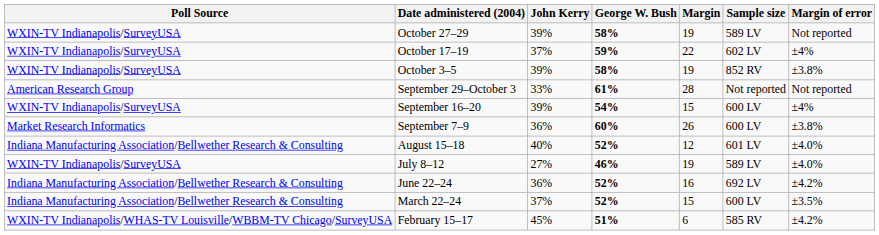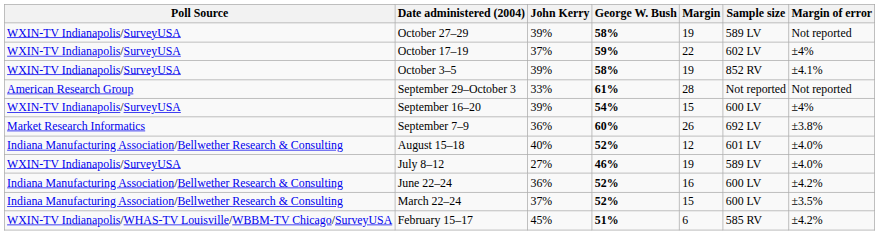 <table class="wikitable">
 <tr>
 <th>Poll Source</th>
 <th>Date administered (2004)</th>
 <th>John Kerry</th>
 <th>George W. Bush</th>
 <th>Margin</th>
 <th>Sample size</th>
 <th>Margin of error</th>
 </tr>
 <tr>
 <td><a href='#'>WXIN-TV Indianapolis</a>/<a href='#'>SurveyUSA</a></td>
 <td>October 27–29</td>
 <td>39%</td>
 <td><strong>58%</strong></td>
 <td>19</td>
 <td>589 LV</td>
 <td>Not reported</td>
 </tr>
 <tr>
 <td><a href='#'>WXIN-TV Indianapolis</a>/<a href='#'>SurveyUSA</a></td>
 <td>October 17–19</td>
 <td>37%</td>
 <td><strong>59%</strong></td>
 <td>22</td>
 <td>602 LV</td>
 <td>±4%</td>
 </tr>
 <tr>
 <td><a href='#'>WXIN-TV Indianapolis</a>/<a href='#'>SurveyUSA</a></td>
 <td>October 3–5</td>
 <td>39%</td>
 <td><strong>58%</strong></td>
 <td>19</td>
 <td>852 RV</td>
-<td>±3.8%</td>
+<td>±4.1%</td>
 </tr>
 <tr>
 <td><a href='#'>American Research Group</a></td>
 <td>September 29–October 3</td>
 <td>33%</td>
 <td><strong>61%</strong></td>
 <td>28</td>
 <td>Not reported</td>
 <td>Not reported</td>
 </tr>
 <tr>
 <td><a href='#'>WXIN-TV Indianapolis</a>/<a href='#'>SurveyUSA</a></td>
 <td>September 16–20</td>
 <td>39%</td>
 <td><strong>54%</strong></td>
 <td>15</td>
 <td>600 LV</td>
 <td>±4%</td>
 </tr>
 <tr>
 <td><a href='#'>Market Research Informatics</a></td>
 <td>September 7–9</td>
 <td>36%</td>
 <td><strong>60%</strong></td>
 <td>26</td>
-<td>600 LV</td>
+<td>692 LV</td>
 <td>±3.8%</td>
 </tr>
 <tr>
 <td><a href='#'>Indiana Manufacturing Association</a>/<a href='#'>Bellwether Research & Consulting</a></td>
 <td>August 15–18</td>
 <td>40%</td>
 <td><strong>52%</strong></td>
 <td>12</td>
 <td>601 LV</td>
 <td>±4.0%</td>
 </tr>
 <tr>
 <td><a href='#'>WXIN-TV Indianapolis</a>/<a href='#'>SurveyUSA</a></td>
 <td>July 8–12</td>
 <td>27%</td>
 <td><strong>46%</strong></td>
 <td>19</td>
 <td>589 LV</td>
 <td>±4.0%</td>
 </tr>
 <tr>
 <td><a href='#'>Indiana Manufacturing Association</a>/<a href='#'>Bellwether Research & Consulting</a></td>
 <td>June 22–24</td>
 <td>36%</td>
 <td><strong>52%</strong></td>
 <td>16</td>
-<td>692 LV</td>
+<td>600 LV</td>
 <td>±4.2%</td>
 </tr>
 <tr>
 <td><a href='#'>Indiana Manufacturing Association</a>/<a href='#'>Bellwether Research & Consulting</a></td>
 <td>March 22–24</td>
 <td>37%</td>
 <td><strong>52%</strong></td>
 <td>15</td>
 <td>600 LV</td>
 <td>±3.5%</td>
 </tr>
 <tr>
 <td><a href='#'>WXIN-TV Indianapolis</a>/<a href='#'>WHAS-TV Louisville</a>/<a href='#'>WBBM-TV Chicago</a>/<a href='#'>SurveyUSA</a></td>
 <td>February 15–17</td>
 <td>45%</td>
 <td><strong>51%</strong></td>
 <td>6</td>
 <td>585 RV</td>
 <td>±4.2%</td>
 </tr>
 </table>
